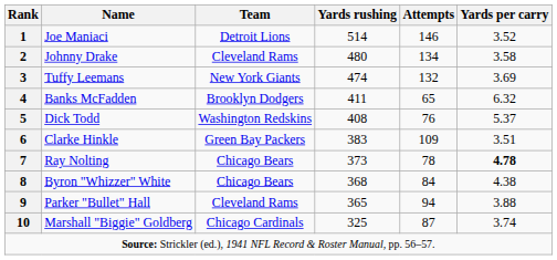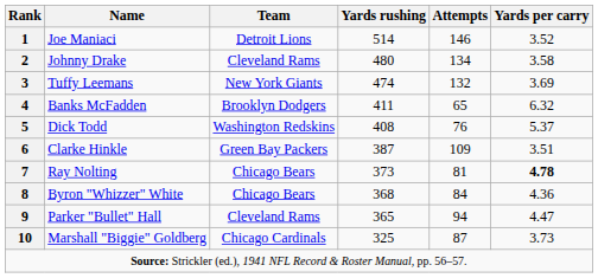 <table class="wikitable" style="text-align:center">
 <tr>
 <th>Rank</th>
 <th>Name</th>
 <th>Team</th>
 <th>Yards rushing</th>
 <th>Attempts</th>
 <th>Yards per carry</th>
 </tr>
 <tr>
 <th>1</th>
 <td style="text-align: left;"><a href='#'>Joe Maniaci</a></td>
 <td><a href='#'>Detroit Lions</a></td>
 <td>514</td>
 <td>146</td>
 <td>3.52</td>
 </tr>
 <tr>
 <th>2</th>
 <td style="text-align: left;"><a href='#'>Johnny Drake</a></td>
 <td><a href='#'>Cleveland Rams</a></td>
 <td>480</td>
 <td>134</td>
 <td>3.58</td>
 </tr>
 <tr>
 <th>3</th>
 <td style="text-align: left;"><a href='#'>Tuffy Leemans</a></td>
 <td><a href='#'>New York Giants</a></td>
 <td>474</td>
 <td>132</td>
 <td>3.69</td>
 </tr>
 <tr>
 <th>4</th>
 <td style="text-align: left;"><a href='#'>Banks McFadden</a></td>
 <td><a href='#'>Brooklyn Dodgers</a></td>
 <td>411</td>
 <td>65</td>
 <td>6.32</td>
 </tr>
 <tr>
 <th>5</th>
 <td style="text-align: left;"><a href='#'>Dick Todd</a></td>
 <td><a href='#'>Washington Redskins</a></td>
 <td>408</td>
 <td>76</td>
 <td>5.37</td>
 </tr>
 <tr>
 <th>6</th>
 <td style="text-align: left;"><a href='#'>Clarke Hinkle</a></td>
 <td><a href='#'>Green Bay Packers</a></td>
-<td>383</td>
+<td>387</td>
 <td>109</td>
 <td>3.51</td>
 </tr>
 <tr>
 <th>7</th>
 <td style="text-align: left;"><a href='#'>Ray Nolting</a></td>
 <td><a href='#'>Chicago Bears</a></td>
 <td>373</td>
-<td>78</td>
+<td>81</td>
 <td><strong>4.78</strong></td>
 </tr>
 <tr>
 <th>8</th>
 <td style="text-align: left;"><a href='#'>Byron "Whizzer" White</a></td>
 <td><a href='#'>Chicago Bears</a></td>
 <td>368</td>
 <td>84</td>
-<td>4.38</td>
+<td>4.36</td>
 </tr>
 <tr>
 <th>9</th>
 <td style="text-align: left;"><a href='#'>Parker "Bullet" Hall</a></td>
 <td><a href='#'>Cleveland Rams</a></td>
 <td>365</td>
 <td>94</td>
-<td>3.88</td>
+<td>4.47</td>
 </tr>
 <tr>
 <th>10</th>
 <td style="text-align: left;"><a href='#'>Marshall "Biggie" Goldberg</a></td>
 <td><a href='#'>Chicago Cardinals</a></td>
 <td>325</td>
 <td>87</td>
-<td>3.74</td>
+<td>3.73</td>
 </tr>
 <tr>
 <td colspan="6"><small><strong>Source:</strong> Strickler (ed.), <em>1941 NFL Record & Roster Manual,</em> pp. 56–57.</small></td>
 </tr>
 </table>
